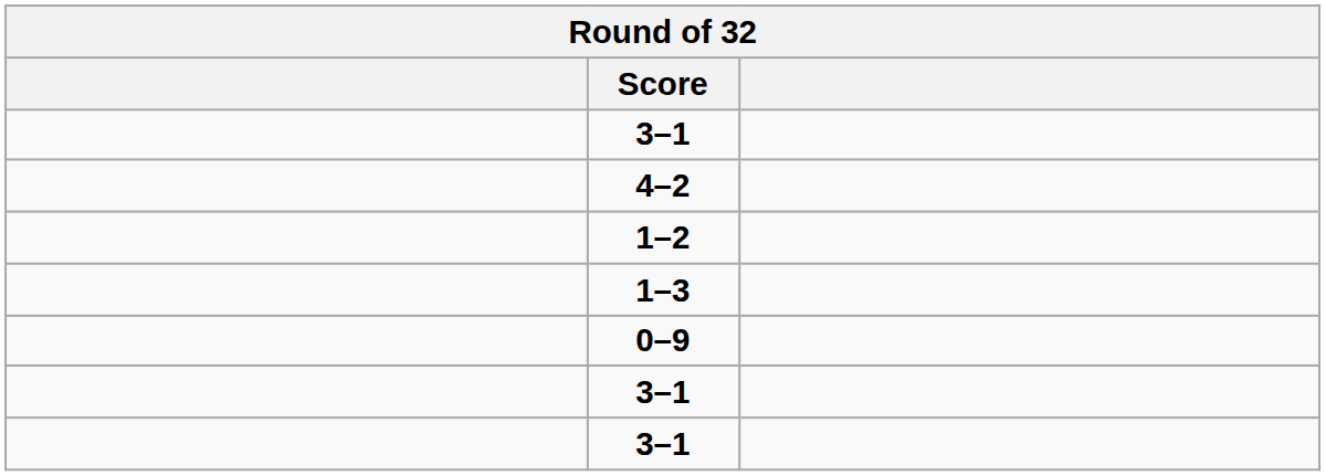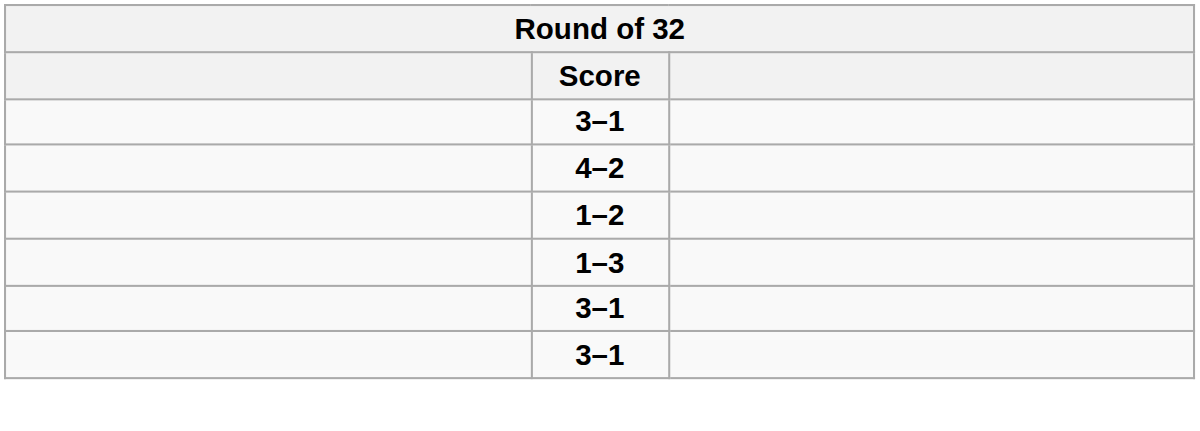 <table class="wikitable" style="text-align: center; font-size:90% ">
 <tr>
 <th colspan=3>Round of 32</th>
 </tr>
 <tr>
 <th align="right" width="250"></th>
 <th width="60">Score</th>
 <th align="left" width="250"></th>
 </tr>
 <tr>
 <td align=left><strong></strong></td>
 <td align=center><strong>3–1</strong></td>
 <td align=left></td>
 </tr>
 <tr>
 <td align=left><strong></strong></td>
 <td align=center><strong>4–2</strong></td>
 <td align=left></td>
 </tr>
 <tr>
 <td align=left></td>
 <td align=center><strong>1–2</strong></td>
 <td align=left><strong></strong></td>
 </tr>
 <tr>
 <td align=left></td>
 <td align=center><strong>1–3</strong></td>
 <td align=left><strong></strong></td>
 </tr>
 <tr>
-<td align=left></td>
-<td align=center><strong>0–9</strong></td>
-<td align=left><strong></strong></td>
-</tr>
-<tr>
 <td align=left><strong></strong></td>
 <td align=center><strong>3–1</strong></td>
 <td align=left></td>
 </tr>
 <tr>
 <td align=left><strong></strong></td>
 <td align=center><strong>3–1</strong></td>
 <td align=left></td>
 </tr>
 </table>
